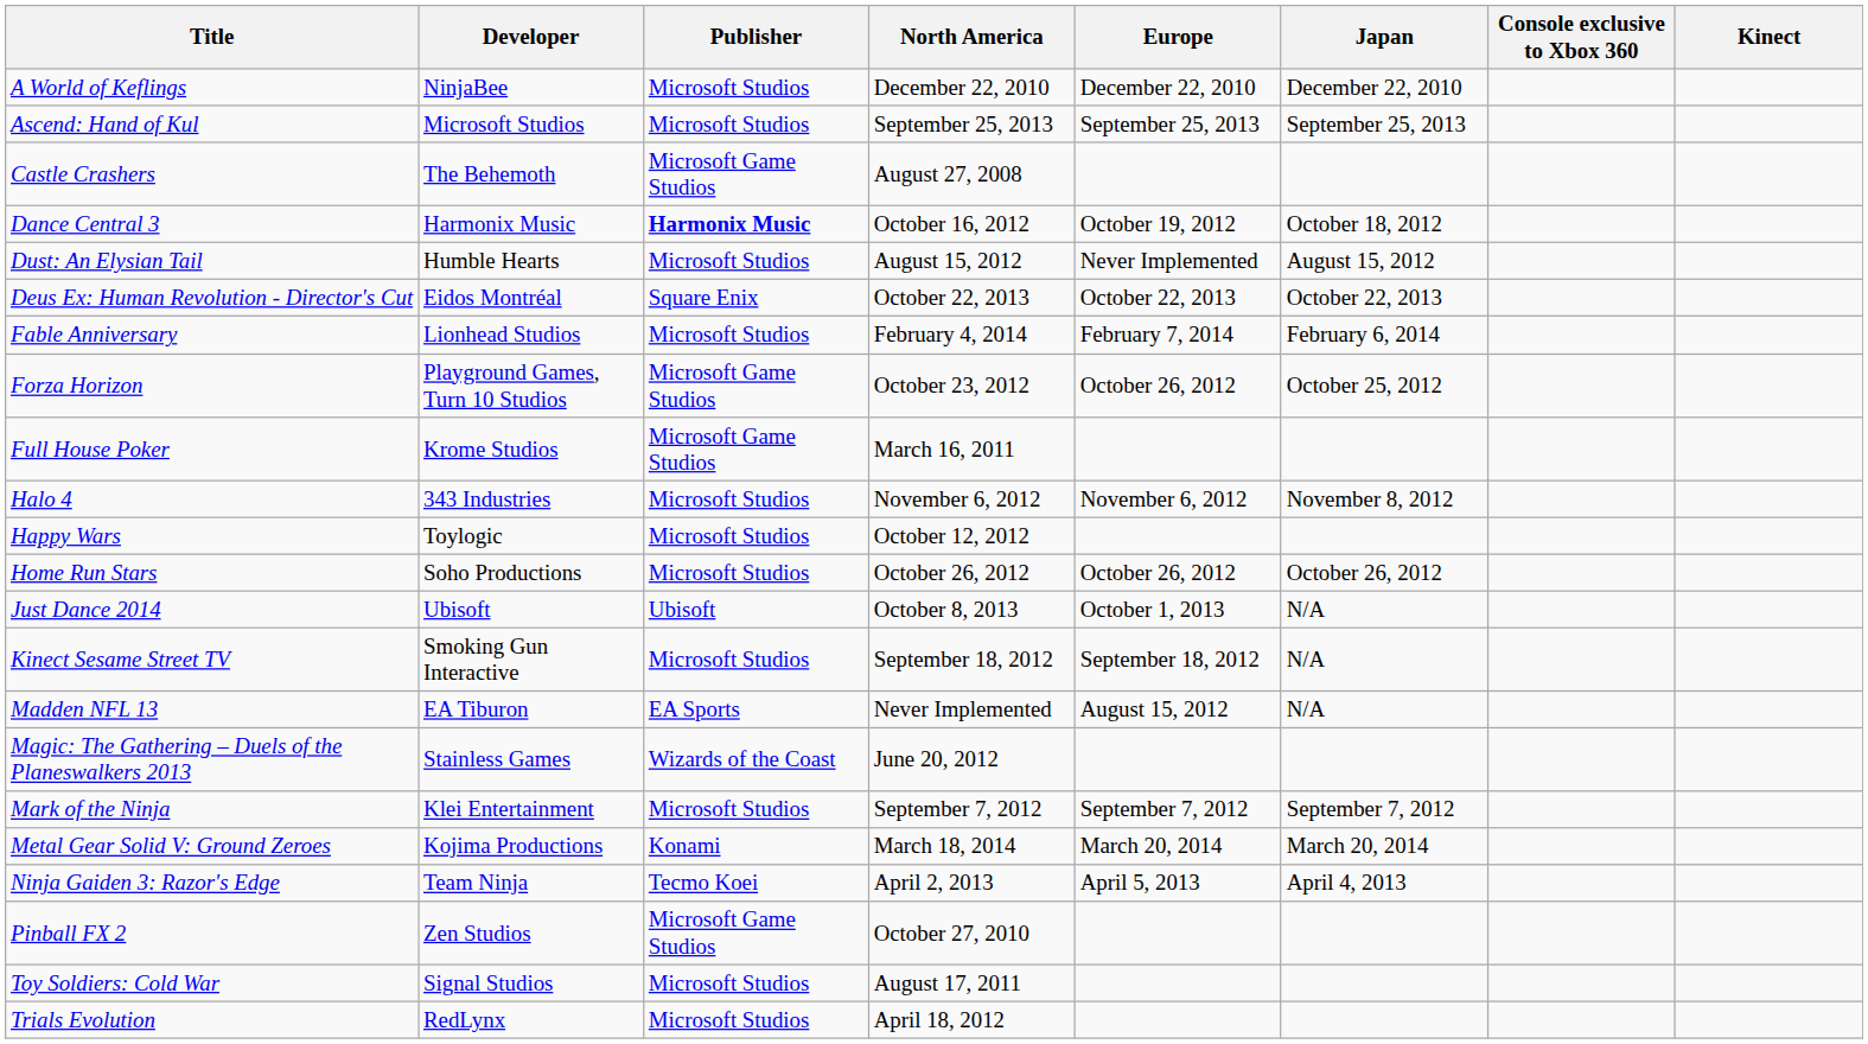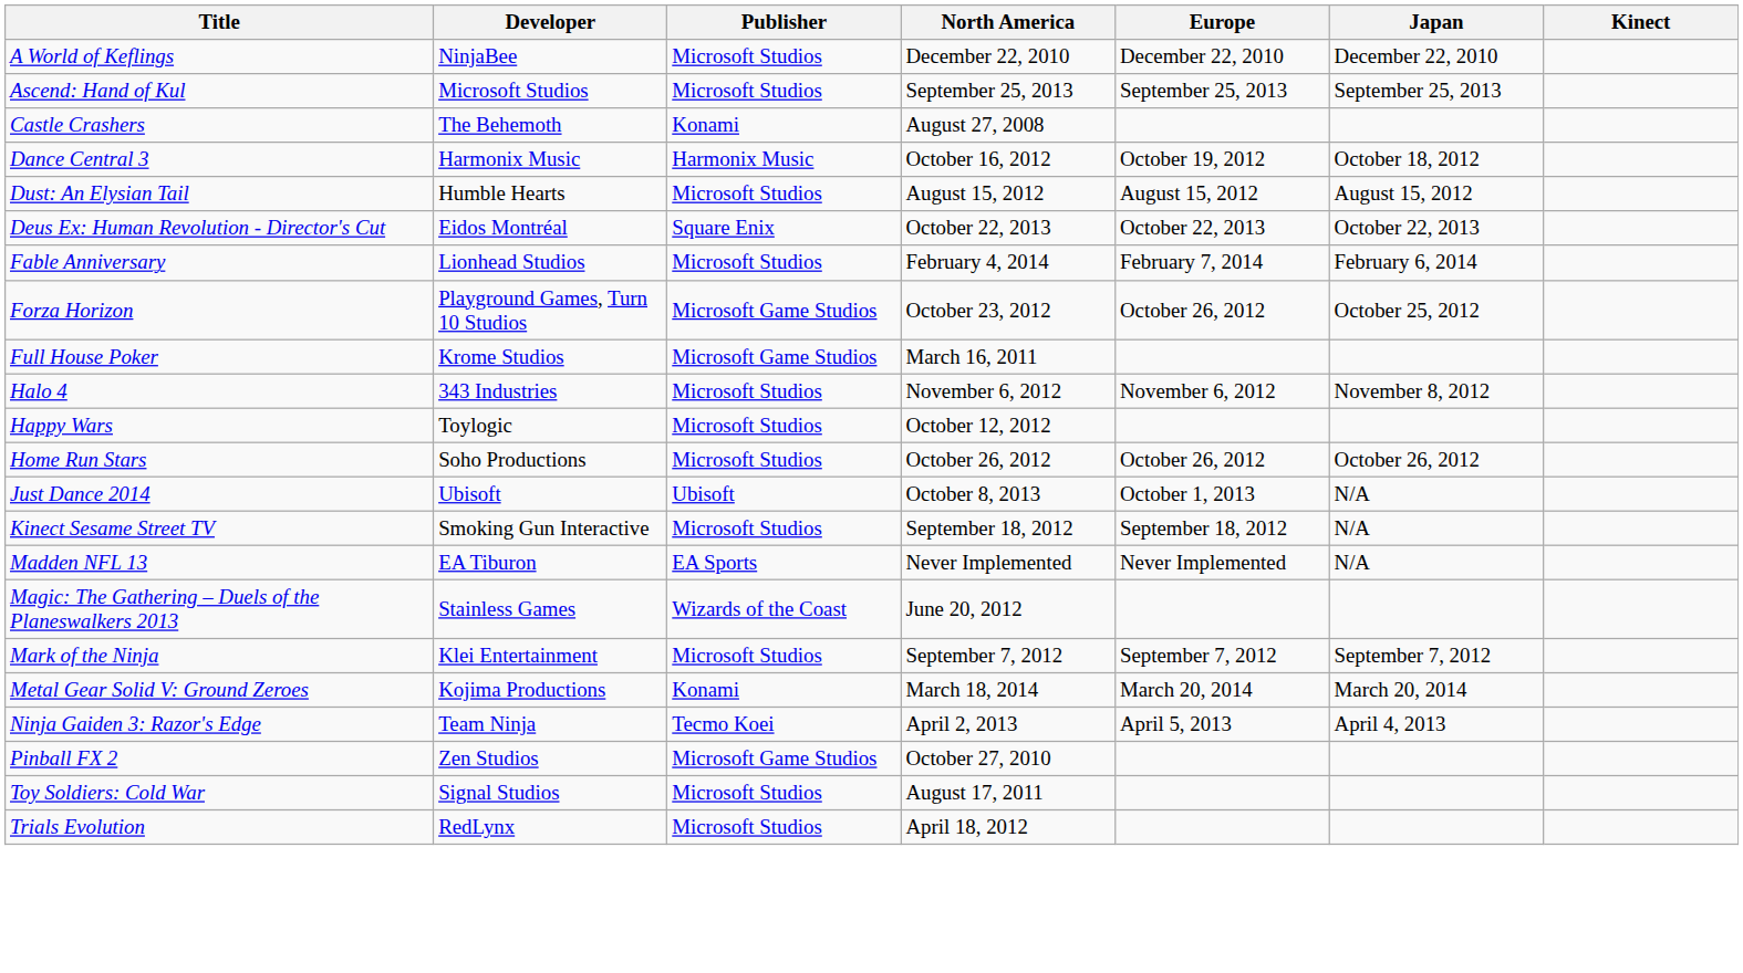 <table class="wikitable sortable" style="width:100%; font-size:95%;">
 <tr>
 <th style="width:22%;">Title</th>
 <th style="width:12%;">Developer</th>
 <th style="width:12%;">Publisher</th>
 <th style="width:11%;">North America</th>
 <th style="width:11%;">Europe</th>
 <th style="width:11%;">Japan</th>
-<th style="width:10%;">Console exclusive to Xbox 360</th>
 <th style="width:10%;">Kinect</th>
 </tr>
 <tr>
 <td><em><a href='#'>A World of Keflings</a></em></td>
 <td><a href='#'>NinjaBee</a></td>
 <td><a href='#'>Microsoft Studios</a></td>
 <td>December 22, 2010</td>
 <td>December 22, 2010</td>
 <td>December 22, 2010</td>
 <td></td>
-<td></td>
 </tr>
 <tr>
 <td><em><a href='#'>Ascend: Hand of Kul</a></em></td>
 <td><a href='#'>Microsoft Studios</a></td>
 <td><a href='#'>Microsoft Studios</a></td>
 <td>September 25, 2013</td>
 <td>September 25, 2013</td>
 <td>September 25, 2013</td>
 <td></td>
-<td></td>
 </tr>
 <tr>
 <td><em><a href='#'>Castle Crashers</a></em></td>
 <td><a href='#'>The Behemoth</a></td>
-<td><a href='#'>Microsoft Game Studios</a></td>
+<td><a href='#'>Konami</a></td>
 <td>August 27, 2008</td>
-<td></td>
 <td></td>
 <td></td>
 <td></td>
 </tr>
 <tr>
 <td><em><a href='#'>Dance Central 3</a></em></td>
 <td><a href='#'>Harmonix Music</a></td>
-<td><strong><a href='#'>Harmonix Music</a></strong></td>
+<td><a href='#'>Harmonix Music</a></td>
 <td>October 16, 2012</td>
 <td>October 19, 2012</td>
 <td>October 18, 2012</td>
-<td></td>
 <td></td>
 </tr>
 <tr>
 <td><em><a href='#'>Dust: An Elysian Tail</a></em></td>
 <td>Humble Hearts</td>
 <td><a href='#'>Microsoft Studios</a></td>
 <td>August 15, 2012</td>
-<td>Never Implemented</td>
 <td>August 15, 2012</td>
-<td></td>
+<td>August 15, 2012</td>
 <td></td>
 </tr>
 <tr>
 <td><em><a href='#'>Deus Ex: Human Revolution - Director's Cut</a></em></td>
 <td><a href='#'>Eidos Montréal</a></td>
 <td><a href='#'>Square Enix</a></td>
 <td>October 22, 2013</td>
 <td>October 22, 2013</td>
 <td>October 22, 2013</td>
 <td></td>
-<td></td>
 </tr>
 <tr>
 <td><em><a href='#'>Fable Anniversary</a></em></td>
 <td><a href='#'>Lionhead Studios</a></td>
 <td><a href='#'>Microsoft Studios</a></td>
 <td>February 4, 2014</td>
 <td>February 7, 2014</td>
 <td>February 6, 2014</td>
-<td></td>
 <td></td>
 </tr>
 <tr>
 <td><em><a href='#'>Forza Horizon</a></em></td>
 <td><a href='#'>Playground Games</a>, <a href='#'>Turn 10 Studios</a></td>
 <td><a href='#'>Microsoft Game Studios</a></td>
 <td>October 23, 2012</td>
 <td>October 26, 2012</td>
 <td>October 25, 2012</td>
 <td></td>
-<td></td>
 </tr>
 <tr>
 <td><em><a href='#'>Full House Poker</a></em></td>
 <td><a href='#'>Krome Studios</a></td>
 <td><a href='#'>Microsoft Game Studios</a></td>
 <td>March 16, 2011</td>
-<td></td>
 <td></td>
 <td></td>
 <td></td>
 </tr>
 <tr>
 <td><em><a href='#'>Halo 4</a></em></td>
 <td><a href='#'>343 Industries</a></td>
 <td><a href='#'>Microsoft Studios</a></td>
 <td>November 6, 2012</td>
 <td>November 6, 2012</td>
 <td>November 8, 2012</td>
 <td></td>
-<td></td>
 </tr>
 <tr>
 <td><em><a href='#'>Happy Wars</a></em></td>
 <td>Toylogic</td>
 <td><a href='#'>Microsoft Studios</a></td>
 <td>October 12, 2012</td>
-<td></td>
 <td></td>
 <td></td>
 <td></td>
 </tr>
 <tr>
 <td><em><a href='#'>Home Run Stars</a></em></td>
 <td>Soho Productions</td>
 <td><a href='#'>Microsoft Studios</a></td>
 <td>October 26, 2012</td>
 <td>October 26, 2012</td>
 <td>October 26, 2012</td>
 <td></td>
-<td></td>
 </tr>
 <tr>
 <td><em><a href='#'>Just Dance 2014</a></em></td>
 <td><a href='#'>Ubisoft</a></td>
 <td><a href='#'>Ubisoft</a></td>
 <td>October 8, 2013</td>
 <td>October 1, 2013</td>
 <td>N/A</td>
-<td></td>
 <td></td>
 </tr>
 <tr>
 <td><em><a href='#'>Kinect Sesame Street TV</a></em></td>
 <td>Smoking Gun Interactive</td>
 <td><a href='#'>Microsoft Studios</a></td>
 <td>September 18, 2012</td>
 <td>September 18, 2012</td>
 <td>N/A</td>
 <td></td>
-<td></td>
 </tr>
 <tr>
 <td><em><a href='#'>Madden NFL 13</a></em></td>
 <td><a href='#'>EA Tiburon</a></td>
 <td><a href='#'>EA Sports</a></td>
 <td>Never Implemented</td>
-<td>August 15, 2012</td>
+<td>Never Implemented</td>
 <td>N/A</td>
-<td></td>
 <td></td>
 </tr>
 <tr>
 <td><em><a href='#'>Magic: The Gathering – Duels of the Planeswalkers 2013</a></em></td>
 <td><a href='#'>Stainless Games</a></td>
 <td><a href='#'>Wizards of the Coast</a></td>
 <td>June 20, 2012</td>
-<td></td>
 <td></td>
 <td></td>
 <td></td>
 </tr>
 <tr>
 <td><em><a href='#'>Mark of the Ninja</a></em></td>
 <td><a href='#'>Klei Entertainment</a></td>
 <td><a href='#'>Microsoft Studios</a></td>
 <td>September 7, 2012</td>
 <td>September 7, 2012</td>
 <td>September 7, 2012</td>
 <td></td>
-<td></td>
 </tr>
 <tr>
 <td><em><a href='#'>Metal Gear Solid V: Ground Zeroes</a></em></td>
 <td><a href='#'>Kojima Productions</a></td>
 <td><a href='#'>Konami</a></td>
 <td>March 18, 2014</td>
 <td>March 20, 2014</td>
 <td>March 20, 2014</td>
-<td></td>
 <td></td>
 </tr>
 <tr>
 <td><em><a href='#'>Ninja Gaiden 3: Razor's Edge</a></em></td>
 <td><a href='#'>Team Ninja</a></td>
 <td><a href='#'>Tecmo Koei</a></td>
 <td>April 2, 2013</td>
 <td>April 5, 2013</td>
 <td>April 4, 2013</td>
 <td></td>
-<td></td>
 </tr>
 <tr>
 <td><em><a href='#'>Pinball FX 2</a></em></td>
 <td><a href='#'>Zen Studios</a></td>
 <td><a href='#'>Microsoft Game Studios</a></td>
 <td>October 27, 2010</td>
-<td></td>
 <td></td>
 <td></td>
 <td></td>
 </tr>
 <tr>
 <td><em><a href='#'>Toy Soldiers: Cold War</a></em></td>
 <td><a href='#'>Signal Studios</a></td>
 <td><a href='#'>Microsoft Studios</a></td>
 <td>August 17, 2011</td>
 <td></td>
 <td></td>
 <td></td>
-<td></td>
 </tr>
 <tr>
 <td><em><a href='#'>Trials Evolution</a></em></td>
 <td><a href='#'>RedLynx</a></td>
 <td><a href='#'>Microsoft Studios</a></td>
 <td>April 18, 2012</td>
 <td></td>
 <td></td>
 <td></td>
-<td></td>
 </tr>
 </table>
